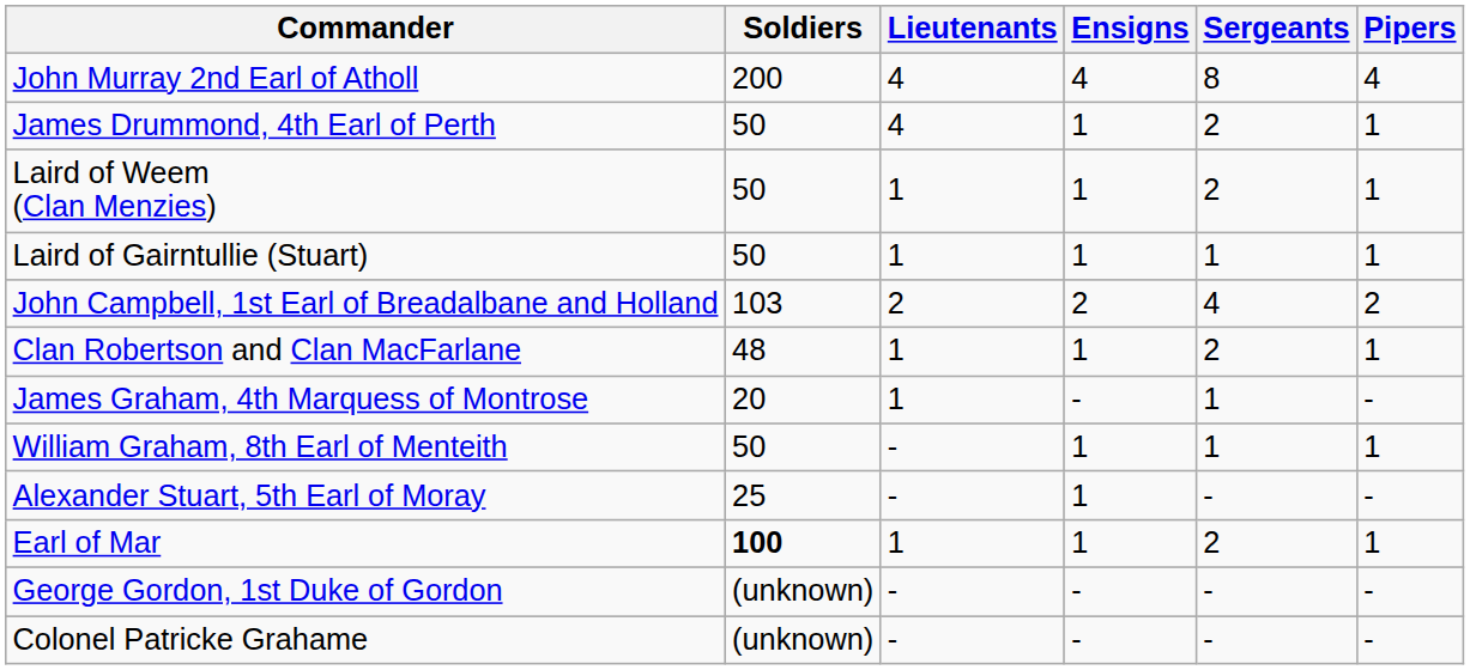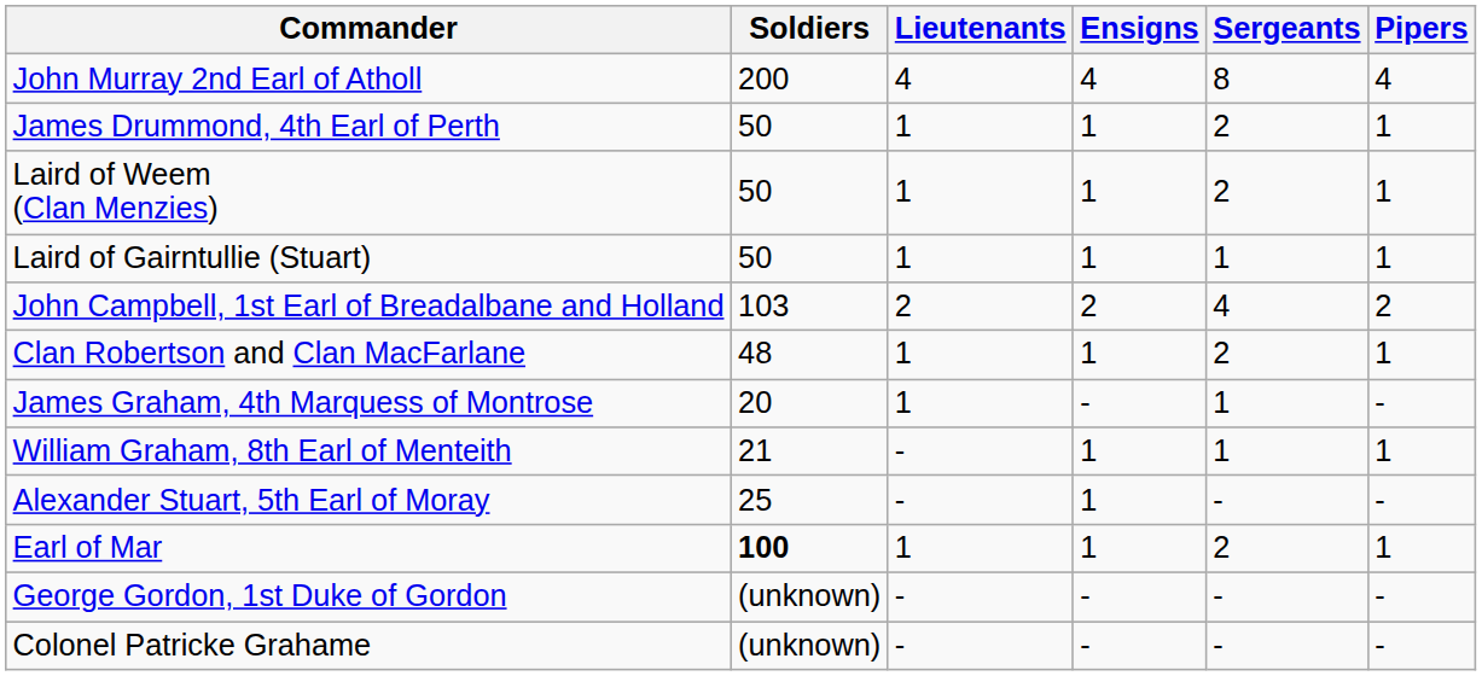 <table class="wikitable">
 <tr>
 <th>Commander</th>
 <th>Soldiers</th>
 <th><a href='#'>Lieutenants</a></th>
 <th><a href='#'>Ensigns</a></th>
 <th><a href='#'>Sergeants</a></th>
 <th><a href='#'>Pipers</a></th>
 </tr>
 <tr>
 <td><a href='#'>John Murray 2nd Earl of Atholl</a></td>
 <td>200</td>
 <td>4</td>
 <td>4</td>
 <td>8</td>
 <td>4</td>
 </tr>
 <tr>
 <td><a href='#'>James Drummond, 4th Earl of Perth</a></td>
 <td>50</td>
-<td>4</td>
+<td>1</td>
 <td>1</td>
 <td>2</td>
 <td>1</td>
 </tr>
 <tr>
 <td>Laird of Weem<br>(<a href='#'>Clan Menzies</a>)</td>
 <td>50</td>
 <td>1</td>
 <td>1</td>
 <td>2</td>
 <td>1</td>
 </tr>
 <tr>
 <td>Laird of Gairntullie (Stuart)</td>
 <td>50</td>
 <td>1</td>
 <td>1</td>
 <td>1</td>
 <td>1</td>
 </tr>
 <tr>
 <td><a href='#'>John Campbell, 1st Earl of Breadalbane and Holland</a></td>
 <td>103</td>
 <td>2</td>
 <td>2</td>
 <td>4</td>
 <td>2</td>
 </tr>
 <tr>
 <td><a href='#'>Clan Robertson</a> and <a href='#'>Clan MacFarlane</a></td>
 <td>48</td>
 <td>1</td>
 <td>1</td>
 <td>2</td>
 <td>1</td>
 </tr>
 <tr>
 <td><a href='#'>James Graham, 4th Marquess of Montrose</a></td>
 <td>20</td>
 <td>1</td>
 <td>-</td>
 <td>1</td>
 <td>-</td>
 </tr>
 <tr>
 <td><a href='#'>William Graham, 8th Earl of Menteith</a></td>
-<td>50</td>
+<td>21</td>
 <td>-</td>
 <td>1</td>
 <td>1</td>
 <td>1</td>
 </tr>
 <tr>
 <td><a href='#'>Alexander Stuart, 5th Earl of Moray</a></td>
 <td>25</td>
 <td>-</td>
 <td>1</td>
 <td>-</td>
 <td>-</td>
 </tr>
 <tr>
 <td><a href='#'>Earl of Mar</a></td>
 <td><strong>100</strong></td>
 <td>1</td>
 <td>1</td>
 <td>2</td>
 <td>1</td>
 </tr>
 <tr>
 <td><a href='#'>George Gordon, 1st Duke of Gordon</a></td>
 <td>(unknown)</td>
 <td>-</td>
 <td>-</td>
 <td>-</td>
 <td>-</td>
 </tr>
 <tr>
 <td>Colonel Patricke Grahame</td>
 <td>(unknown)</td>
 <td>-</td>
 <td>-</td>
 <td>-</td>
 <td>-</td>
 </tr>
 </table>
